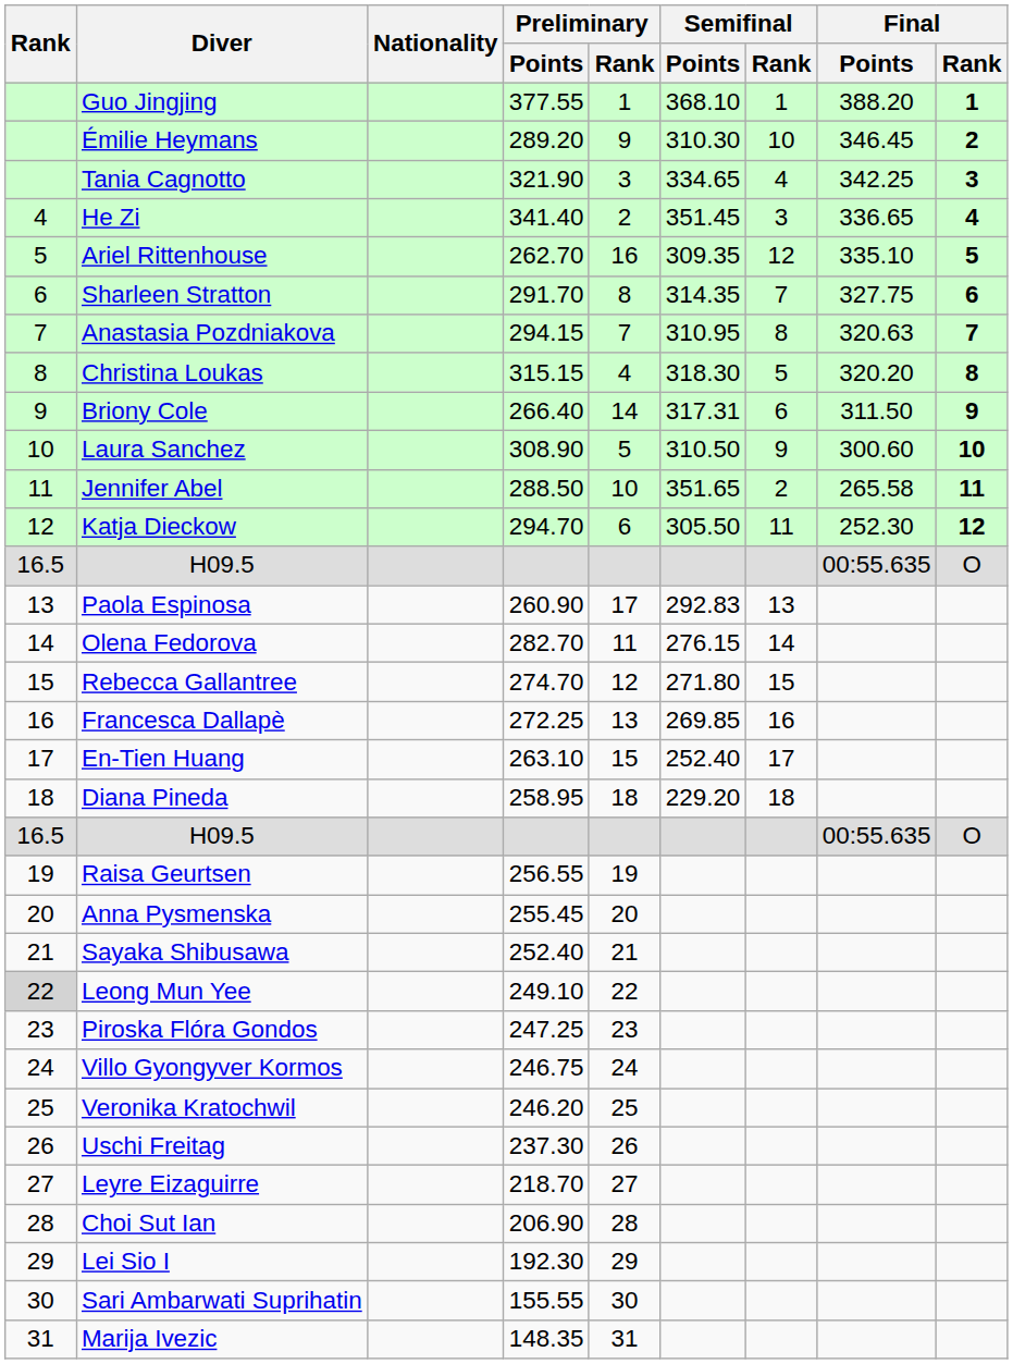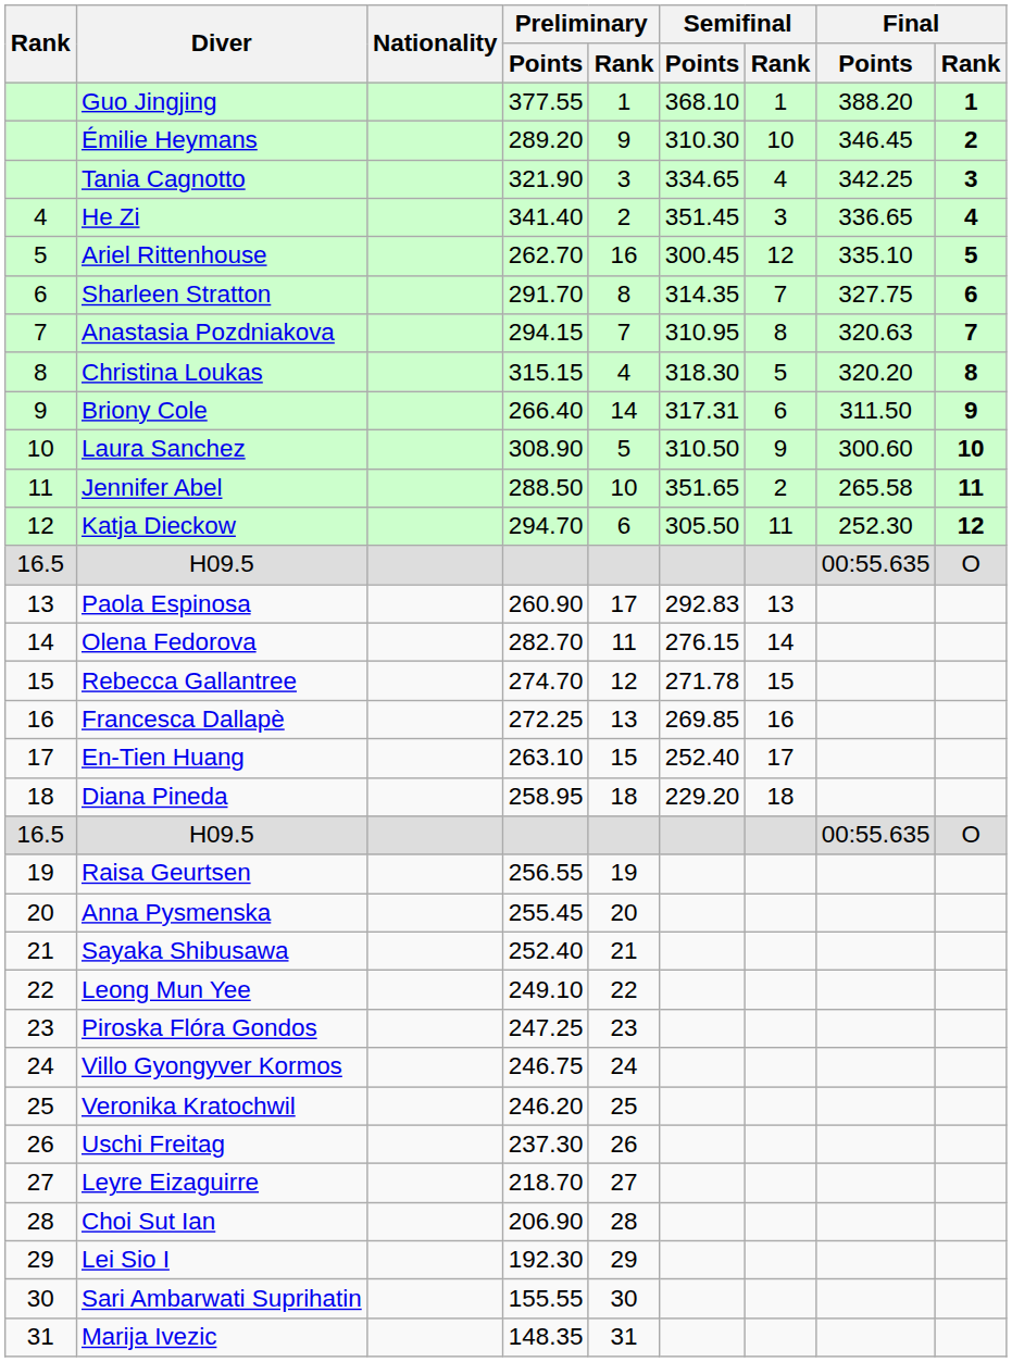 <table class="wikitable" style="text-align:center">
 <tr>
 <th rowspan="2">Rank</th>
 <th rowspan="2">Diver</th>
 <th rowspan="2">Nationality</th>
 <th colspan="2">Preliminary</th>
 <th colspan="2">Semifinal</th>
 <th colspan="2">Final</th>
 </tr>
 <tr>
 <th>Points</th>
 <th>Rank</th>
 <th>Points</th>
 <th>Rank</th>
 <th>Points</th>
 <th>Rank</th>
 </tr>
 <tr bgcolor=ccffcc>
 <td></td>
 <td align=left><a href='#'>Guo Jingjing</a></td>
 <td align=left></td>
 <td>377.55</td>
 <td>1</td>
 <td>368.10</td>
 <td>1</td>
 <td>388.20</td>
 <td><strong>1</strong></td>
 </tr>
 <tr bgcolor=ccffcc>
 <td></td>
 <td align=left><a href='#'>Émilie Heymans</a></td>
 <td align=left></td>
 <td>289.20</td>
 <td>9</td>
 <td>310.30</td>
 <td>10</td>
 <td>346.45</td>
 <td><strong>2</strong></td>
 </tr>
 <tr bgcolor=ccffcc>
 <td></td>
 <td align=left><a href='#'>Tania Cagnotto</a></td>
 <td align=left></td>
 <td>321.90</td>
 <td>3</td>
 <td>334.65</td>
 <td>4</td>
 <td>342.25</td>
 <td><strong>3</strong></td>
 </tr>
 <tr bgcolor=ccffcc>
 <td>4</td>
 <td align=left><a href='#'>He Zi</a></td>
 <td align=left></td>
 <td>341.40</td>
 <td>2</td>
 <td>351.45</td>
 <td>3</td>
 <td>336.65</td>
 <td><strong>4</strong></td>
 </tr>
 <tr bgcolor=ccffcc>
 <td>5</td>
 <td align=left><a href='#'>Ariel Rittenhouse</a></td>
 <td align=left></td>
 <td>262.70</td>
 <td>16</td>
-<td>309.35</td>
+<td>300.45</td>
 <td>12</td>
 <td>335.10</td>
 <td><strong>5</strong></td>
 </tr>
 <tr bgcolor=ccffcc>
 <td>6</td>
 <td align=left><a href='#'>Sharleen Stratton</a></td>
 <td align=left></td>
 <td>291.70</td>
 <td>8</td>
 <td>314.35</td>
 <td>7</td>
 <td>327.75</td>
 <td><strong>6</strong></td>
 </tr>
 <tr bgcolor=ccffcc>
 <td>7</td>
 <td align=left><a href='#'>Anastasia Pozdniakova</a></td>
 <td align=left></td>
 <td>294.15</td>
 <td>7</td>
 <td>310.95</td>
 <td>8</td>
 <td>320.63</td>
 <td><strong>7</strong></td>
 </tr>
 <tr bgcolor=ccffcc>
 <td>8</td>
 <td align=left><a href='#'>Christina Loukas</a></td>
 <td align=left></td>
 <td>315.15</td>
 <td>4</td>
 <td>318.30</td>
 <td>5</td>
 <td>320.20</td>
 <td><strong>8</strong></td>
 </tr>
 <tr bgcolor=ccffcc>
 <td>9</td>
 <td align=left><a href='#'>Briony Cole</a></td>
 <td align=left></td>
 <td>266.40</td>
 <td>14</td>
 <td>317.31</td>
 <td>6</td>
 <td>311.50</td>
 <td><strong>9</strong></td>
 </tr>
 <tr bgcolor=ccffcc>
 <td>10</td>
 <td align=left><a href='#'>Laura Sanchez</a></td>
 <td align=left></td>
 <td>308.90</td>
 <td>5</td>
 <td>310.50</td>
 <td>9</td>
 <td>300.60</td>
 <td><strong>10</strong></td>
 </tr>
 <tr bgcolor=ccffcc>
 <td>11</td>
 <td align=left><a href='#'>Jennifer Abel</a></td>
 <td align=left></td>
 <td>288.50</td>
 <td>10</td>
 <td>351.65</td>
 <td>2</td>
 <td>265.58</td>
 <td><strong>11</strong></td>
 </tr>
 <tr bgcolor=ccffcc>
 <td>12</td>
 <td align=left><a href='#'>Katja Dieckow</a></td>
 <td align=left></td>
 <td>294.70</td>
 <td>6</td>
 <td>305.50</td>
 <td>11</td>
 <td>252.30</td>
 <td><strong>12</strong></td>
 </tr>
 <tr bgcolor=#DDDDDD>
 <td><span>16.5</span></td>
 <td><span>H09.5</span></td>
 <td></td>
 <td></td>
 <td></td>
 <td></td>
 <td></td>
 <td><span>00:55.635</span></td>
 <td><span>O</span></td>
 </tr>
 <tr>
 <td>13</td>
 <td align=left><a href='#'>Paola Espinosa</a></td>
 <td align=left></td>
 <td>260.90</td>
 <td>17</td>
 <td>292.83</td>
 <td>13</td>
 <td></td>
 <td></td>
 </tr>
 <tr>
 <td>14</td>
 <td align=left><a href='#'>Olena Fedorova</a></td>
 <td align=left></td>
 <td>282.70</td>
 <td>11</td>
 <td>276.15</td>
 <td>14</td>
 <td></td>
 <td></td>
 </tr>
 <tr>
 <td>15</td>
 <td align=left><a href='#'>Rebecca Gallantree</a></td>
 <td align=left></td>
 <td>274.70</td>
 <td>12</td>
-<td>271.80</td>
+<td>271.78</td>
 <td>15</td>
 <td></td>
 <td></td>
 </tr>
 <tr>
 <td>16</td>
 <td align=left><a href='#'>Francesca Dallapè</a></td>
 <td align=left></td>
 <td>272.25</td>
 <td>13</td>
 <td>269.85</td>
 <td>16</td>
 <td></td>
 <td></td>
 </tr>
 <tr>
 <td>17</td>
 <td align=left><a href='#'>En-Tien Huang</a></td>
 <td align=left></td>
 <td>263.10</td>
 <td>15</td>
 <td>252.40</td>
 <td>17</td>
 <td></td>
 <td></td>
 </tr>
 <tr>
 <td>18</td>
 <td align=left><a href='#'>Diana Pineda</a></td>
 <td align=left></td>
 <td>258.95</td>
 <td>18</td>
 <td>229.20</td>
 <td>18</td>
 <td></td>
 <td></td>
 </tr>
 <tr bgcolor=#DDDDDD>
 <td><span>16.5</span></td>
 <td><span>H09.5</span></td>
 <td></td>
 <td></td>
 <td></td>
 <td></td>
 <td></td>
 <td><span>00:55.635</span></td>
 <td><span>O</span></td>
 </tr>
 <tr>
 <td>19</td>
 <td align=left><a href='#'>Raisa Geurtsen</a></td>
 <td align=left></td>
 <td>256.55</td>
 <td>19</td>
 <td></td>
 <td></td>
 <td></td>
 <td></td>
 </tr>
 <tr>
 <td>20</td>
 <td align=left><a href='#'>Anna Pysmenska</a></td>
 <td align=left></td>
 <td>255.45</td>
 <td>20</td>
 <td></td>
 <td></td>
 <td></td>
 <td></td>
 </tr>
 <tr>
 <td>21</td>
 <td align=left><a href='#'>Sayaka Shibusawa</a></td>
 <td align=left></td>
 <td>252.40</td>
 <td>21</td>
 <td></td>
 <td></td>
 <td></td>
 <td></td>
 </tr>
 <tr>
-<td style="background: lightgrey;">22</td>
+<td>22</td>
 <td align=left><a href='#'>Leong Mun Yee</a></td>
 <td align=left></td>
 <td>249.10</td>
 <td>22</td>
 <td></td>
 <td></td>
 <td></td>
 <td></td>
 </tr>
 <tr>
 <td>23</td>
 <td align=left><a href='#'>Piroska Flóra Gondos</a></td>
 <td align=left></td>
 <td>247.25</td>
 <td>23</td>
 <td></td>
 <td></td>
 <td></td>
 <td></td>
 </tr>
 <tr>
 <td>24</td>
 <td align=left><a href='#'>Villo Gyongyver Kormos</a></td>
 <td align=left></td>
 <td>246.75</td>
 <td>24</td>
 <td></td>
 <td></td>
 <td></td>
 <td></td>
 </tr>
 <tr>
 <td>25</td>
 <td align=left><a href='#'>Veronika Kratochwil</a></td>
 <td align=left></td>
 <td>246.20</td>
 <td>25</td>
 <td></td>
 <td></td>
 <td></td>
 <td></td>
 </tr>
 <tr>
 <td>26</td>
 <td align=left><a href='#'>Uschi Freitag</a></td>
 <td align=left></td>
 <td>237.30</td>
 <td>26</td>
 <td></td>
 <td></td>
 <td></td>
 <td></td>
 </tr>
 <tr>
 <td>27</td>
 <td align=left><a href='#'>Leyre Eizaguirre</a></td>
 <td align=left></td>
 <td>218.70</td>
 <td>27</td>
 <td></td>
 <td></td>
 <td></td>
 <td></td>
 </tr>
 <tr>
 <td>28</td>
 <td align=left><a href='#'>Choi Sut Ian</a></td>
 <td align=left></td>
 <td>206.90</td>
 <td>28</td>
 <td></td>
 <td></td>
 <td></td>
 <td></td>
 </tr>
 <tr>
 <td>29</td>
 <td align=left><a href='#'>Lei Sio I</a></td>
 <td align=left></td>
 <td>192.30</td>
 <td>29</td>
 <td></td>
 <td></td>
 <td></td>
 <td></td>
 </tr>
 <tr>
 <td>30</td>
 <td align=left><a href='#'>Sari Ambarwati Suprihatin</a></td>
 <td align=left></td>
 <td>155.55</td>
 <td>30</td>
 <td></td>
 <td></td>
 <td></td>
 <td></td>
 </tr>
 <tr>
 <td>31</td>
 <td align=left><a href='#'>Marija Ivezic</a></td>
 <td align=left></td>
 <td>148.35</td>
 <td>31</td>
 <td></td>
 <td></td>
 <td></td>
 <td></td>
 </tr>
 </table>
